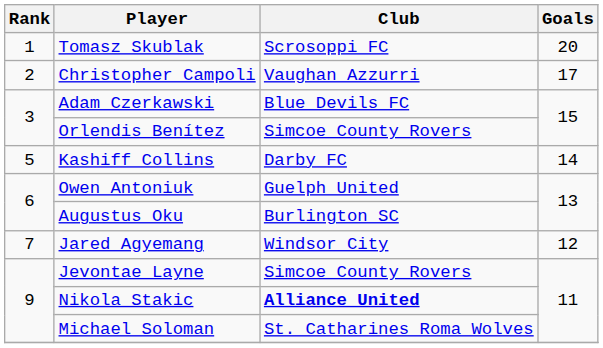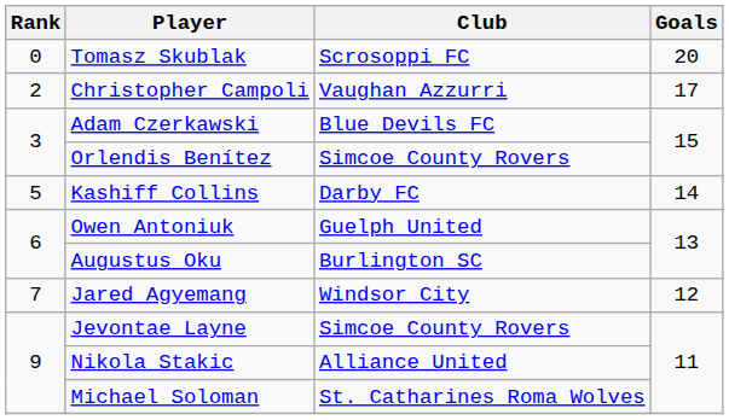 <table class="wikitable">
 <tr>
 <th>Rank</th>
 <th>Player</th>
 <th>Club</th>
 <th>Goals</th>
 </tr>
 <tr>
-<td style="text-align:center" rowspan="1">1</td>
+<td style="text-align:center" rowspan="1">0</td>
 <td> <a href='#'>Tomasz Skublak</a></td>
 <td><a href='#'>Scrosoppi FC</a></td>
 <td style="text-align:center" rowspan="1">20</td>
 </tr>
 <tr>
 <td style="text-align:center" rowspan="1">2</td>
 <td> <a href='#'>Christopher Campoli</a></td>
 <td><a href='#'>Vaughan Azzurri</a></td>
 <td style="text-align:center" rowspan="1">17</td>
 </tr>
 <tr>
 <td style="text-align:center" rowspan="2">3</td>
 <td> <a href='#'>Adam Czerkawski</a></td>
 <td><a href='#'>Blue Devils FC</a></td>
 <td style="text-align:center" rowspan="2">15</td>
 </tr>
 <tr>
 <td> <a href='#'>Orlendis Benítez</a></td>
 <td><a href='#'>Simcoe County Rovers</a></td>
 </tr>
 <tr>
 <td style="text-align:center" rowspan="1">5</td>
 <td> <a href='#'>Kashiff Collins</a></td>
 <td><a href='#'>Darby FC</a></td>
 <td style="text-align:center" rowspan="1">14</td>
 </tr>
 <tr>
 <td style="text-align:center" rowspan="2">6</td>
 <td> <a href='#'>Owen Antoniuk</a></td>
 <td><a href='#'>Guelph United</a></td>
 <td style="text-align:center" rowspan="2">13</td>
 </tr>
 <tr>
 <td> <a href='#'>Augustus Oku</a></td>
 <td><a href='#'>Burlington SC</a></td>
 </tr>
 <tr>
 <td style="text-align:center" rowspan="1">7</td>
 <td> <a href='#'>Jared Agyemang</a></td>
 <td><a href='#'>Windsor City</a></td>
 <td style="text-align:center" rowspan="1">12</td>
 </tr>
 <tr>
 <td style="text-align:center" rowspan="3">9</td>
 <td> <a href='#'>Jevontae Layne</a></td>
 <td><a href='#'>Simcoe County Rovers</a></td>
 <td style="text-align:center" rowspan="3">11</td>
 </tr>
 <tr>
 <td> <a href='#'>Nikola Stakic</a></td>
-<td><strong><a href='#'>Alliance United</a></strong></td>
+<td><a href='#'>Alliance United</a></td>
 </tr>
 <tr>
 <td> <a href='#'>Michael Soloman</a></td>
 <td><a href='#'>St. Catharines Roma Wolves</a></td>
 </tr>
 <tr>
 </tr>
 </table>
